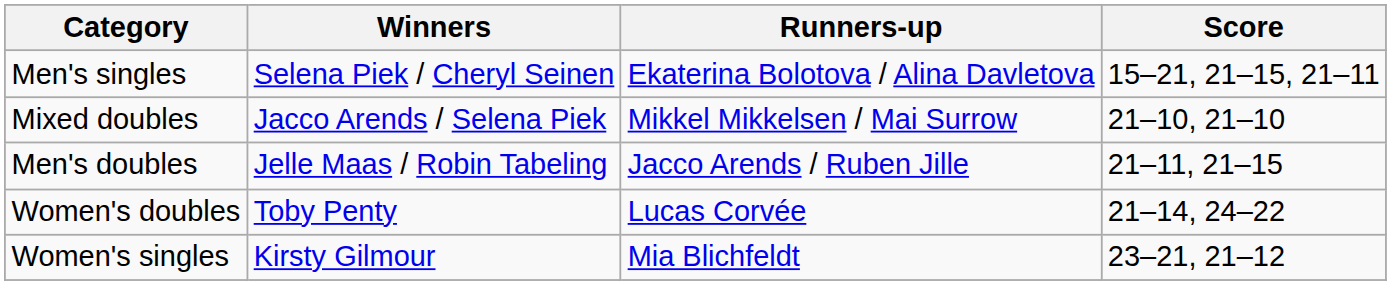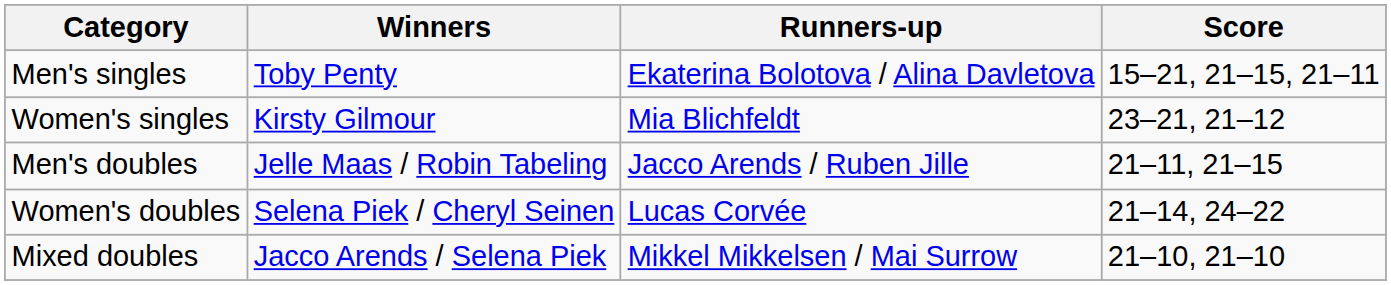 <table class=wikitable style="white-space:nowrap;">
 <tr>
 <th>Category</th>
 <th>Winners</th>
 <th>Runners-up</th>
 <th>Score</th>
 </tr>
 <tr>
 <td>Men's singles</td>
-<td> <a href='#'>Selena Piek</a> / <a href='#'>Cheryl Seinen</a></td>
+<td> <a href='#'>Toby Penty</a></td>
 <td> <a href='#'>Ekaterina Bolotova</a> / <a href='#'>Alina Davletova</a></td>
 <td>15–21, 21–15, 21–11</td>
 </tr>
 <tr>
-<td>Mixed doubles</td>
-<td> <a href='#'>Jacco Arends</a> / <a href='#'>Selena Piek</a></td>
-<td> <a href='#'>Mikkel Mikkelsen</a> / <a href='#'>Mai Surrow</a></td>
-<td>21–10, 21–10</td>
+<td>Women's singles</td>
+<td> <a href='#'>Kirsty Gilmour</a></td>
+<td> <a href='#'>Mia Blichfeldt</a></td>
+<td>23–21, 21–12</td>
 </tr>
 <tr>
 <td>Men's doubles</td>
 <td> <a href='#'>Jelle Maas</a> / <a href='#'>Robin Tabeling</a></td>
 <td> <a href='#'>Jacco Arends</a> / <a href='#'>Ruben Jille</a></td>
 <td>21–11, 21–15</td>
 </tr>
 <tr>
 <td>Women's doubles</td>
-<td> <a href='#'>Toby Penty</a></td>
+<td> <a href='#'>Selena Piek</a> / <a href='#'>Cheryl Seinen</a></td>
 <td> <a href='#'>Lucas Corvée</a></td>
 <td>21–14, 24–22</td>
 </tr>
 <tr>
-<td>Women's singles</td>
-<td> <a href='#'>Kirsty Gilmour</a></td>
-<td> <a href='#'>Mia Blichfeldt</a></td>
-<td>23–21, 21–12</td>
+<td>Mixed doubles</td>
+<td> <a href='#'>Jacco Arends</a> / <a href='#'>Selena Piek</a></td>
+<td> <a href='#'>Mikkel Mikkelsen</a> / <a href='#'>Mai Surrow</a></td>
+<td>21–10, 21–10</td>
 </tr>
 </table>
